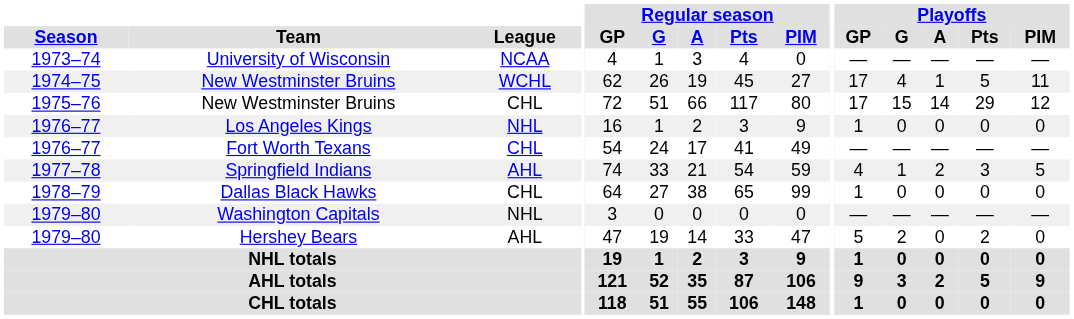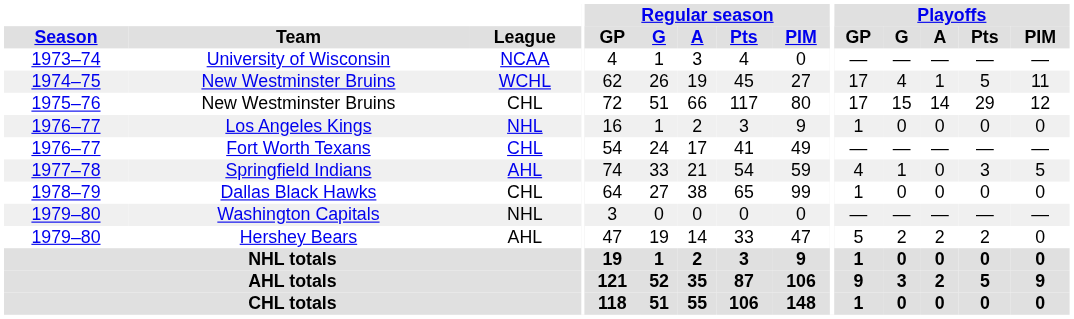 <table border="0" cellpadding="1" cellspacing="0" style="text-align:center; width:60em">
 <tr bgcolor="#e0e0e0">
 <th colspan="3" bgcolor="#ffffff"></th>
 <th rowspan="99" bgcolor="#ffffff"></th>
 <th colspan="5"><a href='#'>Regular season</a></th>
 <th rowspan="99" bgcolor="#ffffff"></th>
 <th colspan="5"><a href='#'>Playoffs</a></th>
 </tr>
 <tr bgcolor="#e0e0e0">
 <th><a href='#'>Season</a></th>
 <th>Team</th>
 <th>League</th>
 <th>GP</th>
 <th><a href='#'>G</a></th>
 <th><a href='#'>A</a></th>
 <th><a href='#'>Pts</a></th>
 <th><a href='#'>PIM</a></th>
 <th>GP</th>
 <th>G</th>
 <th>A</th>
 <th>Pts</th>
 <th>PIM</th>
 </tr>
 <tr>
 <td><a href='#'>1973–74</a></td>
 <td><a href='#'>University of Wisconsin</a></td>
 <td><a href='#'>NCAA</a></td>
 <td>4</td>
 <td>1</td>
 <td>3</td>
 <td>4</td>
 <td>0</td>
 <td>—</td>
 <td>—</td>
 <td>—</td>
 <td>—</td>
 <td>—</td>
 </tr>
 <tr bgcolor="#f0f0f0">
 <td><a href='#'>1974–75</a></td>
 <td><a href='#'>New Westminster Bruins</a></td>
 <td><a href='#'>WCHL</a></td>
 <td>62</td>
 <td>26</td>
 <td>19</td>
 <td>45</td>
 <td>27</td>
 <td>17</td>
 <td>4</td>
 <td>1</td>
 <td>5</td>
 <td>11</td>
 </tr>
 <tr>
 <td><a href='#'>1975–76</a></td>
 <td>New Westminster Bruins</td>
 <td>CHL</td>
 <td>72</td>
 <td>51</td>
 <td>66</td>
 <td>117</td>
 <td>80</td>
 <td>17</td>
 <td>15</td>
 <td>14</td>
 <td>29</td>
 <td>12</td>
 </tr>
 <tr bgcolor="#f0f0f0">
 <td><a href='#'>1976–77</a></td>
 <td><a href='#'>Los Angeles Kings</a></td>
 <td><a href='#'>NHL</a></td>
 <td>16</td>
 <td>1</td>
 <td>2</td>
 <td>3</td>
 <td>9</td>
 <td>1</td>
 <td>0</td>
 <td>0</td>
 <td>0</td>
 <td>0</td>
 </tr>
 <tr>
 <td><a href='#'>1976–77</a></td>
 <td><a href='#'>Fort Worth Texans</a></td>
 <td><a href='#'>CHL</a></td>
 <td>54</td>
 <td>24</td>
 <td>17</td>
 <td>41</td>
 <td>49</td>
 <td>—</td>
 <td>—</td>
 <td>—</td>
 <td>—</td>
 <td>—</td>
 </tr>
 <tr bgcolor="#f0f0f0">
 <td><a href='#'>1977–78</a></td>
 <td><a href='#'>Springfield Indians</a></td>
 <td><a href='#'>AHL</a></td>
 <td>74</td>
 <td>33</td>
 <td>21</td>
 <td>54</td>
 <td>59</td>
 <td>4</td>
 <td>1</td>
-<td>2</td>
+<td>0</td>
 <td>3</td>
 <td>5</td>
 </tr>
 <tr>
 <td><a href='#'>1978–79</a></td>
 <td><a href='#'>Dallas Black Hawks</a></td>
 <td>CHL</td>
 <td>64</td>
 <td>27</td>
 <td>38</td>
 <td>65</td>
 <td>99</td>
 <td>1</td>
 <td>0</td>
 <td>0</td>
 <td>0</td>
 <td>0</td>
 </tr>
 <tr bgcolor="#f0f0f0">
 <td><a href='#'>1979–80</a></td>
 <td><a href='#'>Washington Capitals</a></td>
 <td>NHL</td>
 <td>3</td>
 <td>0</td>
 <td>0</td>
 <td>0</td>
 <td>0</td>
 <td>—</td>
 <td>—</td>
 <td>—</td>
 <td>—</td>
 <td>—</td>
 </tr>
 <tr>
 <td><a href='#'>1979–80</a></td>
 <td><a href='#'>Hershey Bears</a></td>
 <td>AHL</td>
 <td>47</td>
 <td>19</td>
 <td>14</td>
 <td>33</td>
 <td>47</td>
 <td>5</td>
 <td>2</td>
-<td>0</td>
+<td>2</td>
 <td>2</td>
 <td>0</td>
 </tr>
 <tr>
 </tr>
 <tr ALIGN="center" bgcolor="#e0e0e0">
 <th colspan="3">NHL totals</th>
 <th ALIGN="center">19</th>
 <th ALIGN="center">1</th>
 <th ALIGN="center">2</th>
 <th ALIGN="center">3</th>
 <th ALIGN="center">9</th>
 <th ALIGN="center">1</th>
 <th ALIGN="center">0</th>
 <th ALIGN="center">0</th>
 <th ALIGN="center">0</th>
 <th ALIGN="center">0</th>
 </tr>
 <tr>
 </tr>
 <tr ALIGN="center" bgcolor="#e0e0e0">
 <th colspan="3">AHL totals</th>
 <th ALIGN="center">121</th>
 <th ALIGN="center">52</th>
 <th ALIGN="center">35</th>
 <th ALIGN="center">87</th>
 <th ALIGN="center">106</th>
 <th ALIGN="center">9</th>
 <th ALIGN="center">3</th>
 <th ALIGN="center">2</th>
 <th ALIGN="center">5</th>
 <th ALIGN="center">9</th>
 </tr>
 <tr>
 </tr>
 <tr ALIGN="center" bgcolor="#e0e0e0">
 <th colspan="3">CHL totals</th>
 <th ALIGN="center">118</th>
 <th ALIGN="center">51</th>
 <th ALIGN="center">55</th>
 <th ALIGN="center">106</th>
 <th ALIGN="center">148</th>
 <th ALIGN="center">1</th>
 <th ALIGN="center">0</th>
 <th ALIGN="center">0</th>
 <th ALIGN="center">0</th>
 <th ALIGN="center">0</th>
 </tr>
 </table>
